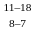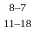 <table style="text-align:center">
 <tr>
 <th width=200></th>
 <th width=100></th>
 <th width=200></th>
 </tr>
 <tr>
+<td align=right><strong></strong></td>
+<td>8–7</td>
+<td align=left></td>
+</tr>
+<tr>
 <td align=right></td>
 <td>11–18</td>
 <td align=left><strong></strong></td>
 </tr>
-<tr>
-<td align=right><strong></strong></td>
-<td>8–7</td>
-<td align=left></td>
-</tr>
 </table>
